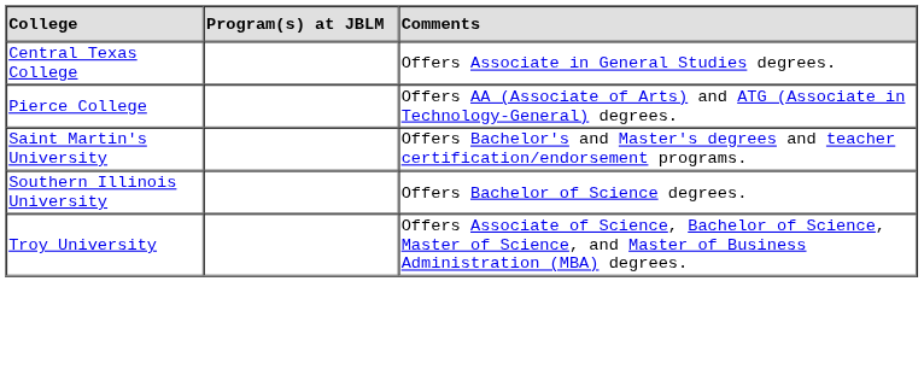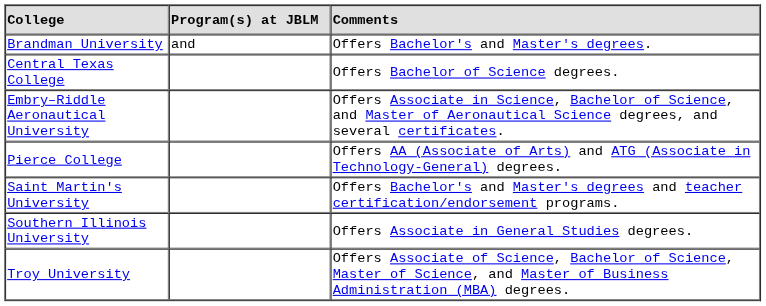 <table border=1 width= cellpadding=6 cellspacing=0 style="text-align:left">
 <tr>
 <td bgcolor=#E0E0E0 width=152 height=24><strong>College</strong></td>
 <td bgcolor=#E0E0E0 width=150><strong>Program(s) at JBLM</strong></td>
 <td bgcolor=#E0E0E0 width=405><strong>Comments</strong></td>
 </tr>
 <tr>
+<td><a href='#'>Brandman University</a></td>
+<td> and </td>
+<td>Offers <a href='#'>Bachelor's</a> and <a href='#'>Master's degrees</a>.</td>
+</tr>
+<tr>
 <td><a href='#'>Central Texas College</a></td>
 <td></td>
-<td>Offers <a href='#'>Associate in General Studies</a> degrees.</td>
+<td>Offers <a href='#'>Bachelor of Science</a> degrees.</td>
+</tr>
+<tr>
+<td><a href='#'>Embry–Riddle Aeronautical University</a></td>
+<td></td>
+<td>Offers <a href='#'>Associate in Science</a>, <a href='#'>Bachelor of Science</a>, and <a href='#'>Master of Aeronautical Science</a> degrees, and several <a href='#'>certificates</a>.</td>
 </tr>
 <tr>
 <td><a href='#'>Pierce College</a></td>
 <td></td>
 <td>Offers  <a href='#'>AA (Associate of Arts)</a> and <a href='#'>ATG (Associate in Technology-General)</a> degrees.</td>
 </tr>
 <tr>
 <td><a href='#'>Saint Martin's University</a></td>
 <td></td>
 <td>Offers <a href='#'>Bachelor's</a> and <a href='#'>Master's degrees</a> and <a href='#'>teacher certification/endorsement</a> programs.</td>
 </tr>
 <tr>
 <td><a href='#'>Southern Illinois University</a></td>
 <td></td>
-<td>Offers <a href='#'>Bachelor of Science</a> degrees.</td>
+<td>Offers <a href='#'>Associate in General Studies</a> degrees.</td>
 </tr>
 <tr>
 <td><a href='#'>Troy University</a></td>
 <td></td>
 <td>Offers <a href='#'>Associate of Science</a>, <a href='#'>Bachelor of Science</a>, <a href='#'>Master of Science</a>, and <a href='#'>Master of Business Administration (MBA)</a> degrees.</td>
 </tr>
 </table>
